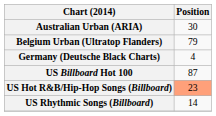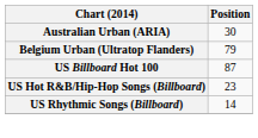 <table class="wikitable sortable plainrowheaders">
 <tr>
 <th>Chart (2014)</th>
 <th>Position</th>
 </tr>
 <tr>
 <th scope="row">Australian Urban (ARIA)</th>
 <td style="text-align:center;">30</td>
 </tr>
 <tr>
 <th scope="row">Belgium Urban (Ultratop Flanders)</th>
 <td style="text-align:center;">79</td>
 </tr>
 <tr>
-<th scope="row">Germany (Deutsche Black Charts)</th>
-<td style="text-align:center;">4</td>
-</tr>
-<tr>
 <th scope="row">US <em>Billboard</em> Hot 100</th>
 <td style="text-align:center;">87</td>
 </tr>
 <tr>
 <th scope="row">US Hot R&B/Hip-Hop Songs (<em>Billboard</em>)</th>
-<td style="background: lightsalmon; text-align:center;">23</td>
+<td style="text-align:center;">23</td>
 </tr>
 <tr>
 <th scope="row">US Rhythmic Songs (<em>Billboard</em>)</th>
 <td style="text-align:center;">14</td>
 </tr>
 <tr>
 </tr>
 </table>
